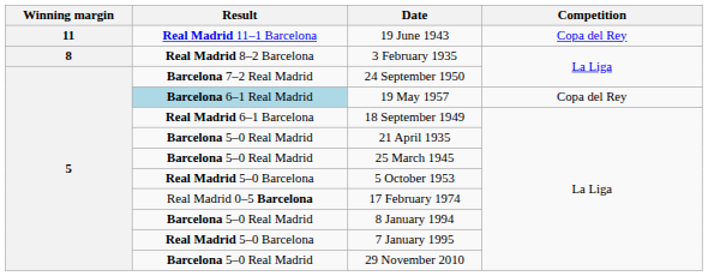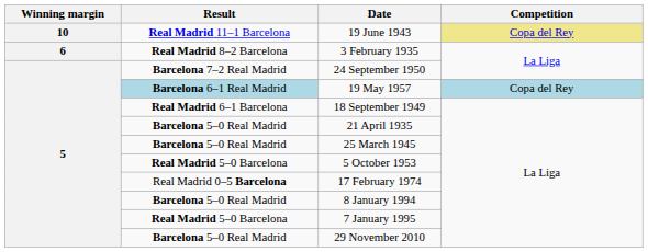 <table class="wikitable">
 <tr>
 <th style="width:5%;">Winning margin</th>
 <th style="width:10%;">Result</th>
 <th style="width:5%;">Date</th>
 <th style="width:10%;">Competition</th>
 </tr>
 <tr style="text-align:center;">
-<th>11</th>
+<th>10</th>
 <td><a href='#'><strong>Real Madrid</strong> 11–1 Barcelona</a></td>
 <td>19 June 1943</td>
-<td><a href='#'>Copa del Rey</a></td>
+<td style="background: khaki;"><a href='#'>Copa del Rey</a></td>
 </tr>
 <tr style="text-align:center;">
-<th>8</th>
+<th>6</th>
 <td><strong>Real Madrid</strong> 8–2 Barcelona</td>
 <td>3 February 1935</td>
 <td rowspan="2"><a href='#'>La Liga</a></td>
 </tr>
 <tr style="text-align:center;">
 <th rowspan="10">5</th>
 <td><strong>Barcelona</strong> 7–2 Real Madrid</td>
 <td>24 September 1950</td>
 </tr>
 <tr style="text-align:center;">
 <td style="background: lightblue;"><strong>Barcelona</strong> 6–1 Real Madrid</td>
 <td>19 May 1957</td>
-<td>Copa del Rey</td>
+<td style="background: lightblue;">Copa del Rey</td>
 </tr>
 <tr style="text-align:center;">
 <td><strong>Real Madrid </strong> 6–1 Barcelona</td>
 <td>18 September 1949</td>
 <td rowspan="8">La Liga</td>
 </tr>
 <tr style="text-align:center;">
 <td><strong>Barcelona</strong> 5–0 Real Madrid</td>
 <td>21 April 1935</td>
 </tr>
 <tr style="text-align:center;">
 <td><strong>Barcelona</strong> 5–0 Real Madrid</td>
 <td>25 March 1945</td>
 </tr>
 <tr style="text-align:center;">
 <td><strong>Real Madrid</strong> 5–0 Barcelona</td>
 <td>5 October 1953</td>
 </tr>
 <tr style="text-align:center;">
 <td>Real Madrid 0–5 <strong>Barcelona</strong></td>
 <td>17 February 1974</td>
 </tr>
 <tr style="text-align:center;">
 <td><strong>Barcelona</strong> 5–0 Real Madrid</td>
 <td>8 January 1994</td>
 </tr>
 <tr style="text-align:center;">
 <td><strong>Real Madrid</strong> 5–0 Barcelona</td>
 <td>7 January 1995</td>
 </tr>
 <tr style="text-align:center;">
 <td><strong>Barcelona</strong> 5–0 Real Madrid</td>
 <td>29 November 2010</td>
 </tr>
 </table>
